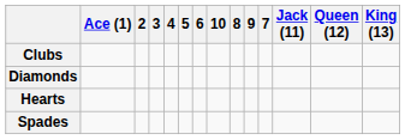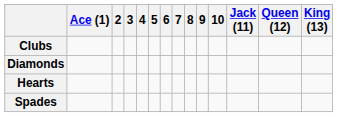 <table class="wikitable" style="margin:1em auto; text-align: center;">
 <tr>
 <th></th>
 <th><a href='#'>Ace</a> (1)</th>
 <th>2</th>
 <th>3</th>
 <th>4</th>
 <th>5</th>
 <th>6</th>
-<th>10</th>
+<th>7</th>
 <th>8</th>
 <th>9</th>
-<th>7</th>
+<th>10</th>
 <th><a href='#'>Jack</a> <br>(11)</th>
 <th><a href='#'>Queen</a><br> (12)</th>
 <th><a href='#'>King</a> <br>(13)</th>
 </tr>
 <tr>
 <th>Clubs</th>
 <td></td>
 <td></td>
 <td></td>
 <td></td>
 <td></td>
 <td></td>
 <td></td>
 <td></td>
 <td></td>
 <td></td>
 <td></td>
 <td></td>
 <td></td>
 </tr>
 <tr>
 <th>Diamonds</th>
 <td></td>
 <td></td>
 <td></td>
 <td></td>
 <td></td>
 <td></td>
 <td></td>
 <td></td>
 <td></td>
 <td></td>
 <td></td>
 <td></td>
 <td></td>
 </tr>
 <tr>
 <th>Hearts</th>
 <td></td>
 <td></td>
 <td></td>
 <td></td>
 <td></td>
 <td></td>
 <td></td>
 <td></td>
 <td></td>
 <td></td>
 <td></td>
 <td></td>
 <td></td>
 </tr>
 <tr>
 <th>Spades</th>
 <td></td>
 <td></td>
 <td></td>
 <td></td>
 <td></td>
 <td></td>
 <td></td>
 <td></td>
 <td></td>
 <td></td>
 <td></td>
 <td></td>
 <td></td>
 </tr>
 </table>
